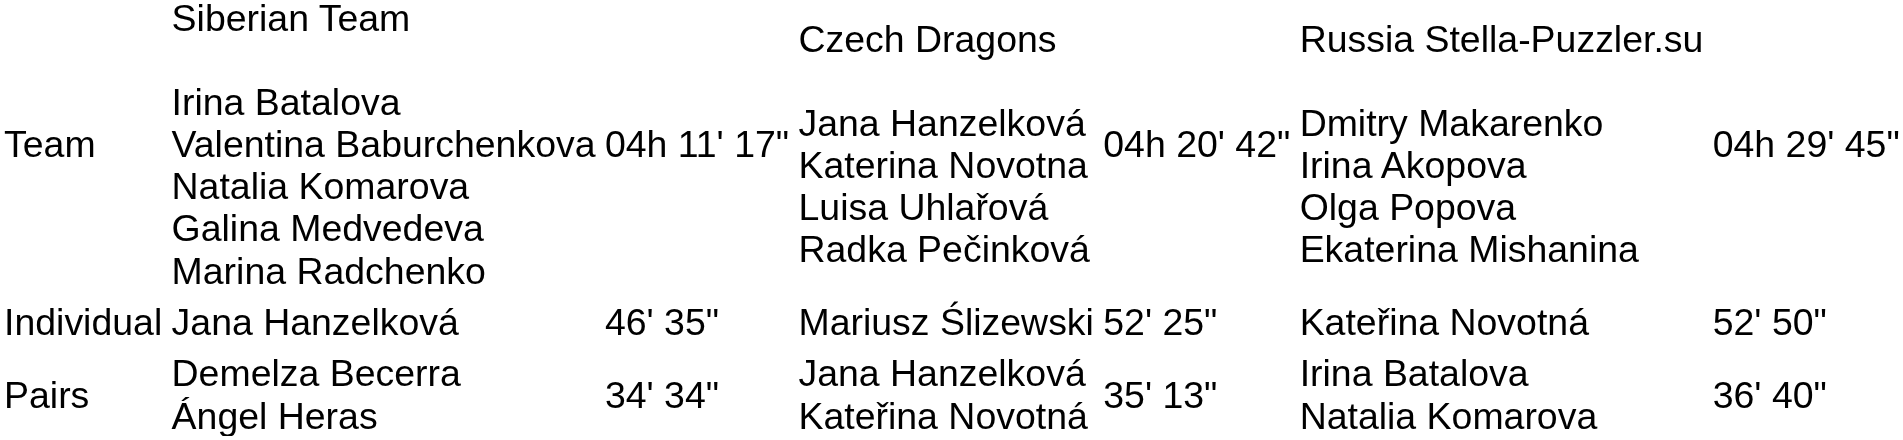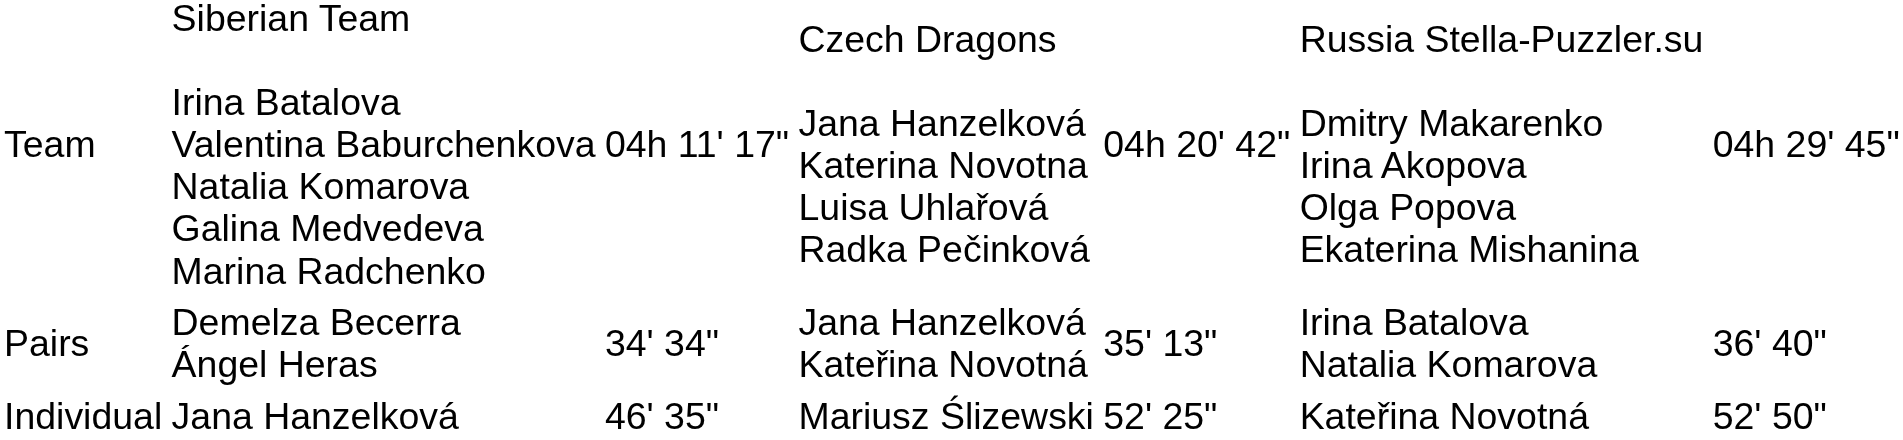 <table>
 <tr>
 <td>Team</td>
 <td> Siberian Team <br> <br> Irina Batalova  <br> Valentina Baburchenkova <br> Natalia Komarova <br> Galina Medvedeva <br> Marina Radchenko</td>
 <td>04h 11' 17"</td>
 <td> Czech Dragons <br> <br> Jana Hanzelková <br> Katerina Novotna <br> Luisa Uhlařová <br> Radka Pečinková</td>
 <td>04h 20' 42"</td>
 <td> Russia Stella-Puzzler.su <br> <br> Dmitry Makarenko <br> Irina Akopova <br> Olga Popova <br> Ekaterina Mishanina</td>
 <td>04h 29' 45"</td>
 </tr>
 <tr>
+<td>Pairs</td>
+<td> Demelza Becerra <br>  Ángel Heras</td>
+<td>34' 34"</td>
+<td> Jana Hanzelková <br>  Kateřina Novotná</td>
+<td>35' 13"</td>
+<td> Irina Batalova <br>   Natalia Komarova</td>
+<td>36' 40"</td>
+</tr>
+<tr>
 <td>Individual</td>
 <td> Jana Hanzelková</td>
 <td>46' 35"</td>
 <td> Mariusz Ślizewski</td>
 <td>52' 25"</td>
 <td> Kateřina Novotná</td>
 <td>52' 50"</td>
 </tr>
-<tr>
-<td>Pairs</td>
-<td> Demelza Becerra <br>  Ángel Heras</td>
-<td>34' 34"</td>
-<td> Jana Hanzelková <br>  Kateřina Novotná</td>
-<td>35' 13"</td>
-<td> Irina Batalova <br>   Natalia Komarova</td>
-<td>36' 40"</td>
-</tr>
 </table>
